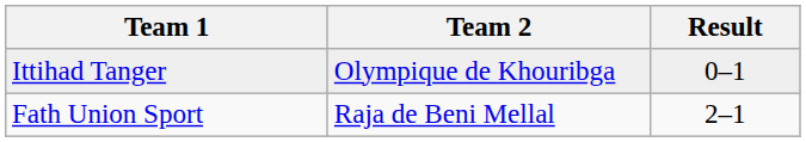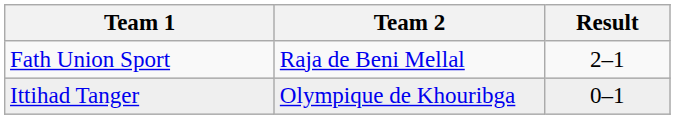 <table class="wikitable">
 <tr>
 <th width="180">Team 1</th>
 <th width="180">Team 2</th>
 <th width="80">Result</th>
 </tr>
+<tr>
+<td><a href='#'>Fath Union Sport</a></td>
+<td><a href='#'>Raja de Beni Mellal</a></td>
+<td align="center">2–1</td>
+</tr>
 <tr style="background:#EFEFEF">
 <td><a href='#'>Ittihad Tanger</a></td>
 <td><a href='#'>Olympique de Khouribga</a></td>
 <td align="center">0–1</td>
 </tr>
-<tr>
-<td><a href='#'>Fath Union Sport</a></td>
-<td><a href='#'>Raja de Beni Mellal</a></td>
-<td align="center">2–1</td>
-</tr>
 </table>
